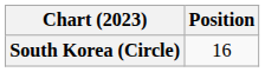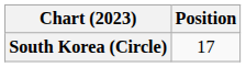 <table class="wikitable plainrowheaders" style="text-align:center">
 <tr>
 <th scope="col">Chart (2023)</th>
 <th scope="col">Position</th>
 </tr>
 <tr>
 <th scope="row">South Korea (Circle)</th>
-<td>16</td>
+<td>17</td>
 </tr>
 </table>
